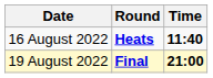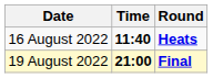 <table class="wikitable">
 <tr>
 <th>Date</th>
+<th>Time</th>
 <th>Round</th>
-<th>Time</th>
 </tr>
 <tr>
 <td>16 August 2022</td>
+<td><strong>11:40</strong></td>
 <td><strong><a href='#'>Heats</a></strong></td>
-<td><strong>11:40</strong></td>
 </tr>
 <tr style=background:lemonchiffon>
 <td>19 August 2022</td>
+<td><strong>21:00</strong></td>
 <td><strong><a href='#'>Final</a></strong></td>
-<td><strong>21:00</strong></td>
 </tr>
 </table>
